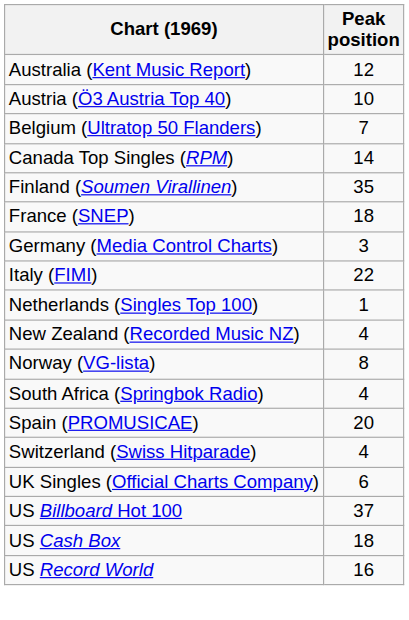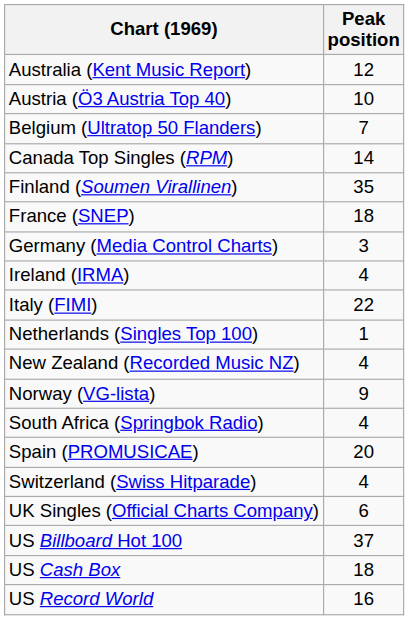 <table class="wikitable sortable">
 <tr>
 <th>Chart (1969)</th>
 <th>Peak<br>position</th>
 </tr>
 <tr>
 <td>Australia (<a href='#'>Kent Music Report</a>)</td>
 <td align="center">12</td>
 </tr>
 <tr>
 <td>Austria (<a href='#'>Ö3 Austria Top 40</a>)</td>
 <td align="center">10</td>
 </tr>
 <tr>
 <td>Belgium (<a href='#'>Ultratop 50 Flanders</a>)</td>
 <td align="center">7</td>
 </tr>
 <tr>
 <td>Canada Top Singles (<em><a href='#'>RPM</a></em>)</td>
 <td align="center">14</td>
 </tr>
 <tr>
 <td>Finland (<a href='#'><em>Soumen Virallinen</em></a>)</td>
 <td style="text-align:center;">35</td>
 </tr>
 <tr>
 <td>France (<a href='#'>SNEP</a>)</td>
 <td align="center">18</td>
 </tr>
 <tr>
 <td>Germany (<a href='#'>Media Control Charts</a>)</td>
 <td align="center">3</td>
 </tr>
 <tr>
+<td>Ireland (<a href='#'>IRMA</a>)</td>
+<td align="center">4</td>
+</tr>
+<tr>
 <td>Italy (<a href='#'>FIMI</a>)</td>
 <td align="center">22</td>
 </tr>
 <tr>
 <td>Netherlands (<a href='#'>Singles Top 100</a>)</td>
 <td align="center">1</td>
 </tr>
 <tr>
 <td>New Zealand (<a href='#'>Recorded Music NZ</a>)</td>
 <td align="center">4</td>
 </tr>
 <tr>
 <td>Norway (<a href='#'>VG-lista</a>)</td>
-<td align="center">8</td>
+<td align="center">9</td>
 </tr>
 <tr>
 <td>South Africa (<a href='#'>Springbok Radio</a>)</td>
 <td align="center">4</td>
 </tr>
 <tr>
 <td>Spain (<a href='#'>PROMUSICAE</a>)</td>
 <td align="center">20</td>
 </tr>
 <tr>
 <td>Switzerland (<a href='#'>Swiss Hitparade</a>)</td>
 <td align="center">4</td>
 </tr>
 <tr>
 <td>UK Singles (<a href='#'>Official Charts Company</a>)</td>
 <td align="center">6</td>
 </tr>
 <tr>
 <td>US <a href='#'><em>Billboard</em> Hot 100</a></td>
 <td align="center">37</td>
 </tr>
 <tr>
 <td>US <em><a href='#'>Cash Box</a></em></td>
 <td align="center">18</td>
 </tr>
 <tr>
 <td>US <em><a href='#'>Record World</a></em></td>
 <td align="center">16</td>
 </tr>
 </table>
